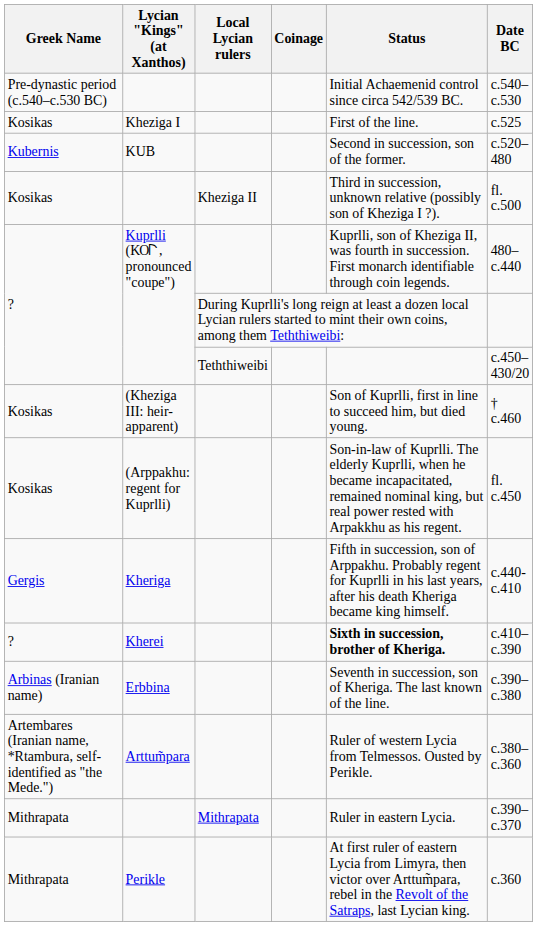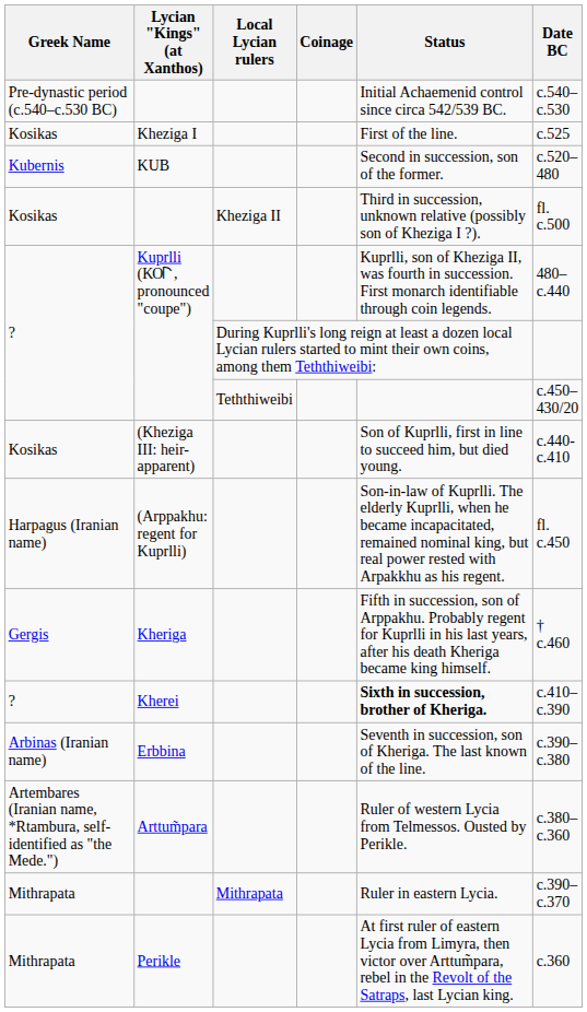 <table class="wikitable">
 <tr>
 <th width=25%>Greek Name</th>
 <th>Lycian "Kings" (at Xanthos)</th>
 <th>Local Lycian rulers</th>
 <th>Coinage</th>
 <th width=35%>Status</th>
 <th>Date BC</th>
 </tr>
 <tr>
 <td>Pre-dynastic period (c.540–c.530 BC)</td>
 <td></td>
 <td></td>
 <td></td>
 <td>Initial Achaemenid control since circa 542/539 BC.</td>
 <td>c.540–c.530</td>
 </tr>
 <tr>
 <td>Kosikas</td>
 <td>Kheziga I</td>
 <td></td>
 <td></td>
 <td>First of the line.</td>
 <td>c.525</td>
 </tr>
 <tr>
 <td><a href='#'>Kubernis</a></td>
 <td>KUB</td>
 <td></td>
 <td></td>
 <td>Second in succession, son of the former.</td>
 <td>c.520–480</td>
 </tr>
 <tr>
 <td>Kosikas</td>
 <td></td>
 <td>Kheziga II</td>
 <td></td>
 <td>Third in succession, unknown relative (possibly son of Kheziga I ?).</td>
 <td>fl. c.500</td>
 </tr>
 <tr>
 <td rowspan="3">?</td>
 <td rowspan="3" valign="top"><a href='#'>Kuprlli</a> (ΚΟ𐊓, pronounced "coupe")</td>
 <td></td>
 <td></td>
 <td>Kuprlli, son of Kheziga II, was fourth in succession. First monarch identifiable through coin legends.</td>
 <td>480–c.440</td>
 </tr>
 <tr>
 <td colspan="3">During Kuprlli's long reign at least a dozen local Lycian rulers started to mint their own coins, among them <a href='#'>Teththiweibi</a>:</td>
 <td></td>
 </tr>
 <tr>
 <td>Teththiweibi</td>
 <td></td>
 <td></td>
 <td>c.450–430/20</td>
 </tr>
 <tr>
 <td>Kosikas</td>
 <td>(Kheziga III: heir-apparent)</td>
 <td></td>
 <td></td>
 <td>Son of Kuprlli, first in line to succeed him, but died young.</td>
-<td>† c.460</td>
+<td>c.440-c.410</td>
 </tr>
 <tr>
-<td>Kosikas</td>
+<td>Harpagus (Iranian name)</td>
 <td>(Arppakhu: regent for Kuprlli)</td>
 <td></td>
 <td></td>
 <td>Son-in-law of Kuprlli. The elderly Kuprlli, when he became incapacitated, remained nominal king, but real power rested with Arpakkhu as his regent.</td>
 <td>fl. c.450</td>
 </tr>
 <tr>
 <td><a href='#'>Gergis</a></td>
 <td><a href='#'>Kheriga</a></td>
 <td></td>
 <td></td>
 <td>Fifth in succession, son of Arppakhu. Probably regent for Kuprlli in his last years, after his death Kheriga became king himself.</td>
-<td>c.440-c.410</td>
+<td>† c.460</td>
 </tr>
 <tr>
 <td>?</td>
 <td><a href='#'>Kherei</a></td>
 <td></td>
 <td></td>
 <td><strong>Sixth in succession, brother of Kheriga.</strong></td>
 <td>c.410–c.390</td>
 </tr>
 <tr>
 <td><a href='#'>Arbinas</a> (Iranian name)</td>
 <td><a href='#'>Erbbina</a></td>
 <td></td>
 <td></td>
 <td>Seventh in succession, son of Kheriga. The last known of the line.</td>
 <td>c.390–c.380</td>
 </tr>
 <tr>
 <td>Artembares (Iranian name, *Rtambura, self-identified as "the Mede.")</td>
 <td><a href='#'>Arttum̃para</a></td>
 <td></td>
 <td></td>
 <td>Ruler of western Lycia from Telmessos. Ousted by Perikle.</td>
 <td>c.380–c.360</td>
 </tr>
 <tr>
 <td>Mithrapata</td>
 <td></td>
 <td><a href='#'>Mithrapata</a></td>
 <td></td>
 <td>Ruler in eastern Lycia.</td>
 <td>c.390–c.370</td>
 </tr>
 <tr>
 <td>Mithrapata</td>
 <td><a href='#'>Perikle</a></td>
 <td></td>
 <td></td>
 <td>At first ruler of eastern Lycia from Limyra, then victor over Arttum̃para, rebel in the <a href='#'>Revolt of the Satraps</a>, last Lycian king.</td>
 <td>c.360</td>
 </tr>
 </table>
